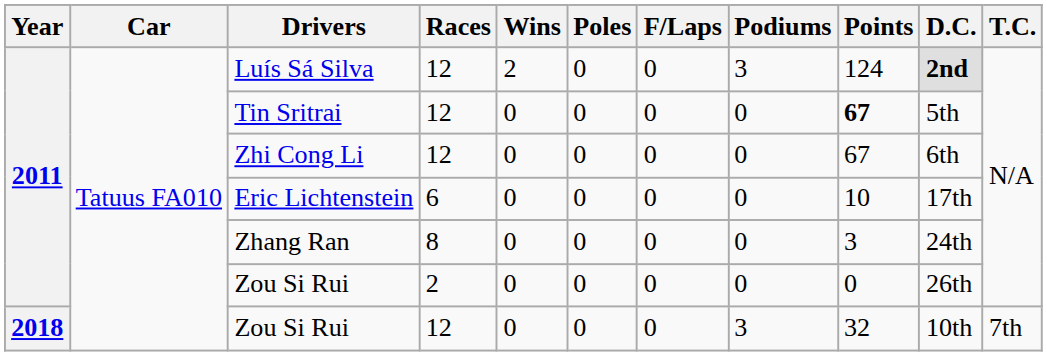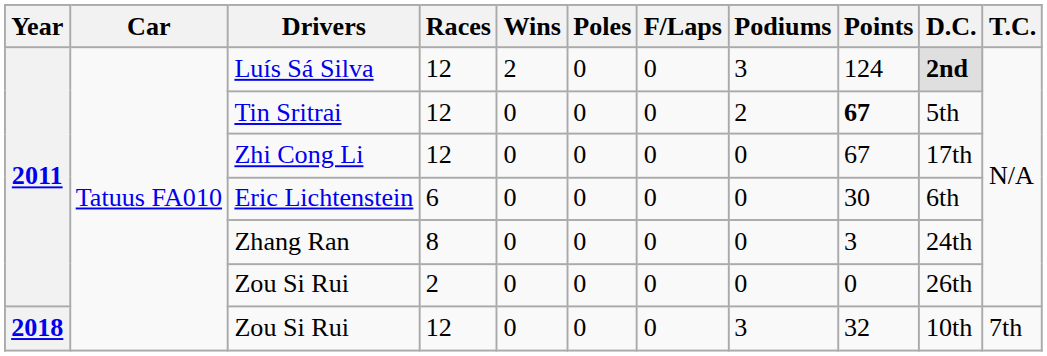 <table class="wikitable" style="font-size:85%">
 <tr>
 <th>Year</th>
 <th>Car</th>
 <th>Drivers</th>
 <th>Races</th>
 <th>Wins</th>
 <th>Poles</th>
 <th>F/Laps</th>
 <th>Podiums</th>
 <th>Points</th>
 <th>D.C.</th>
 <th>T.C.</th>
 </tr>
 <tr>
 <th rowspan="6"><a href='#'>2011</a></th>
 <td rowspan="7"><a href='#'>Tatuus FA010</a></td>
 <td> <a href='#'>Luís Sá Silva</a></td>
 <td>12</td>
 <td>2</td>
 <td>0</td>
 <td>0</td>
 <td>3</td>
 <td>124</td>
 <td style="background:#DFDFDF;"><strong>2nd</strong></td>
 <td rowspan="6">N/A</td>
 </tr>
 <tr>
 <td> <a href='#'>Tin Sritrai</a></td>
 <td>12</td>
 <td>0</td>
 <td>0</td>
 <td>0</td>
-<td>0</td>
+<td>2</td>
 <td><strong>67</strong></td>
 <td>5th</td>
 </tr>
 <tr>
 <td> <a href='#'>Zhi Cong Li</a></td>
 <td>12</td>
 <td>0</td>
 <td>0</td>
 <td>0</td>
 <td>0</td>
 <td>67</td>
-<td>6th</td>
+<td>17th</td>
 </tr>
 <tr>
 <td> <a href='#'>Eric Lichtenstein</a></td>
 <td>6</td>
 <td>0</td>
 <td>0</td>
 <td>0</td>
 <td>0</td>
-<td>10</td>
-<td>17th</td>
+<td>30</td>
+<td>6th</td>
 </tr>
 <tr>
 <td> Zhang Ran</td>
 <td>8</td>
 <td>0</td>
 <td>0</td>
 <td>0</td>
 <td>0</td>
 <td>3</td>
 <td>24th</td>
 </tr>
 <tr>
 <td> Zou Si Rui</td>
 <td>2</td>
 <td>0</td>
 <td>0</td>
 <td>0</td>
 <td>0</td>
 <td>0</td>
 <td>26th</td>
 </tr>
 <tr>
 <th><a href='#'>2018</a></th>
 <td> Zou Si Rui</td>
 <td>12</td>
 <td>0</td>
 <td>0</td>
 <td>0</td>
 <td>3</td>
 <td>32</td>
 <td>10th</td>
 <td>7th</td>
 </tr>
 </table>
